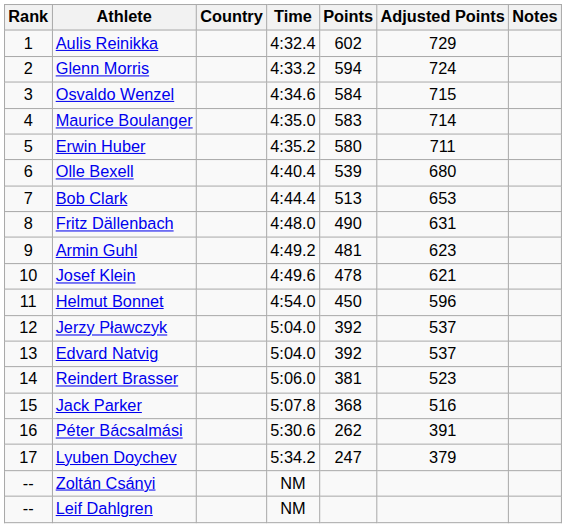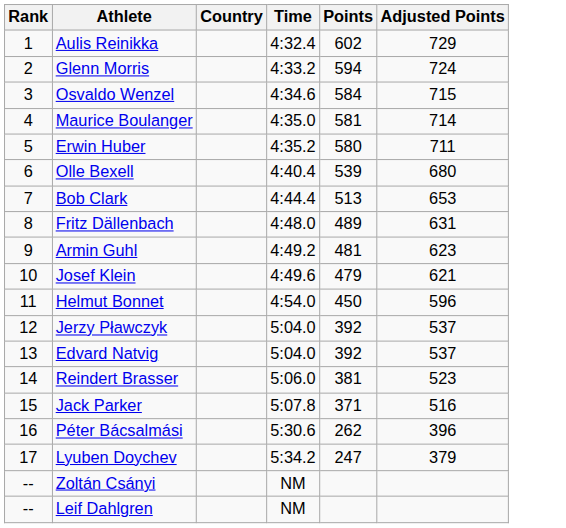 <table class=wikitable style="text-align:center">
 <tr>
 <th>Rank</th>
 <th>Athlete</th>
 <th>Country</th>
 <th>Time</th>
 <th>Points</th>
 <th>Adjusted Points</th>
-<th>Notes</th>
 </tr>
 <tr>
 <td>1</td>
 <td align=left><a href='#'>Aulis Reinikka</a></td>
 <td align=left></td>
 <td>4:32.4</td>
 <td>602</td>
 <td>729</td>
-<td></td>
 </tr>
 <tr>
 <td>2</td>
 <td align=left><a href='#'>Glenn Morris</a></td>
 <td align=left></td>
 <td>4:33.2</td>
 <td>594</td>
 <td>724</td>
-<td></td>
 </tr>
 <tr>
 <td>3</td>
 <td align=left><a href='#'>Osvaldo Wenzel</a></td>
 <td align=left></td>
 <td>4:34.6</td>
 <td>584</td>
 <td>715</td>
-<td></td>
 </tr>
 <tr>
 <td>4</td>
 <td align=left><a href='#'>Maurice Boulanger</a></td>
 <td align=left></td>
 <td>4:35.0</td>
-<td>583</td>
+<td>581</td>
 <td>714</td>
-<td></td>
 </tr>
 <tr>
 <td>5</td>
 <td align=left><a href='#'>Erwin Huber</a></td>
 <td align=left></td>
 <td>4:35.2</td>
 <td>580</td>
 <td>711</td>
-<td></td>
 </tr>
 <tr>
 <td>6</td>
 <td align=left><a href='#'>Olle Bexell</a></td>
 <td align=left></td>
 <td>4:40.4</td>
 <td>539</td>
 <td>680</td>
-<td></td>
 </tr>
 <tr>
 <td>7</td>
 <td align=left><a href='#'>Bob Clark</a></td>
 <td align=left></td>
 <td>4:44.4</td>
 <td>513</td>
 <td>653</td>
-<td></td>
 </tr>
 <tr>
 <td>8</td>
 <td align=left><a href='#'>Fritz Dällenbach</a></td>
 <td align=left></td>
 <td>4:48.0</td>
-<td>490</td>
+<td>489</td>
 <td>631</td>
-<td></td>
 </tr>
 <tr>
 <td>9</td>
 <td align=left><a href='#'>Armin Guhl</a></td>
 <td align=left></td>
 <td>4:49.2</td>
 <td>481</td>
 <td>623</td>
-<td></td>
 </tr>
 <tr>
 <td>10</td>
 <td align=left><a href='#'>Josef Klein</a></td>
 <td align=left></td>
 <td>4:49.6</td>
-<td>478</td>
+<td>479</td>
 <td>621</td>
-<td></td>
 </tr>
 <tr>
 <td>11</td>
 <td align=left><a href='#'>Helmut Bonnet</a></td>
 <td align=left></td>
 <td>4:54.0</td>
 <td>450</td>
 <td>596</td>
-<td></td>
 </tr>
 <tr>
 <td>12</td>
 <td align=left><a href='#'>Jerzy Pławczyk</a></td>
 <td align=left></td>
 <td>5:04.0</td>
 <td>392</td>
 <td>537</td>
-<td></td>
 </tr>
 <tr>
 <td>13</td>
 <td align=left><a href='#'>Edvard Natvig</a></td>
 <td align=left></td>
 <td>5:04.0</td>
 <td>392</td>
 <td>537</td>
-<td></td>
 </tr>
 <tr>
 <td>14</td>
 <td align=left><a href='#'>Reindert Brasser</a></td>
 <td align=left></td>
 <td>5:06.0</td>
 <td>381</td>
 <td>523</td>
-<td></td>
 </tr>
 <tr>
 <td>15</td>
 <td align=left><a href='#'>Jack Parker</a></td>
 <td align=left></td>
 <td>5:07.8</td>
-<td>368</td>
+<td>371</td>
 <td>516</td>
-<td></td>
 </tr>
 <tr>
 <td>16</td>
 <td align=left><a href='#'>Péter Bácsalmási</a></td>
 <td align=left></td>
 <td>5:30.6</td>
 <td>262</td>
-<td>391</td>
-<td></td>
+<td>396</td>
 </tr>
 <tr>
 <td>17</td>
 <td align=left><a href='#'>Lyuben Doychev</a></td>
 <td align=left></td>
 <td>5:34.2</td>
 <td>247</td>
 <td>379</td>
-<td></td>
 </tr>
 <tr>
 <td>--</td>
 <td align=left><a href='#'>Zoltán Csányi</a></td>
 <td align=left></td>
 <td>NM</td>
-<td></td>
 <td></td>
 <td></td>
 </tr>
 <tr>
 <td>--</td>
 <td align=left><a href='#'>Leif Dahlgren</a></td>
 <td align=left></td>
 <td>NM</td>
 <td></td>
 <td></td>
-<td></td>
 </tr>
 </table>
